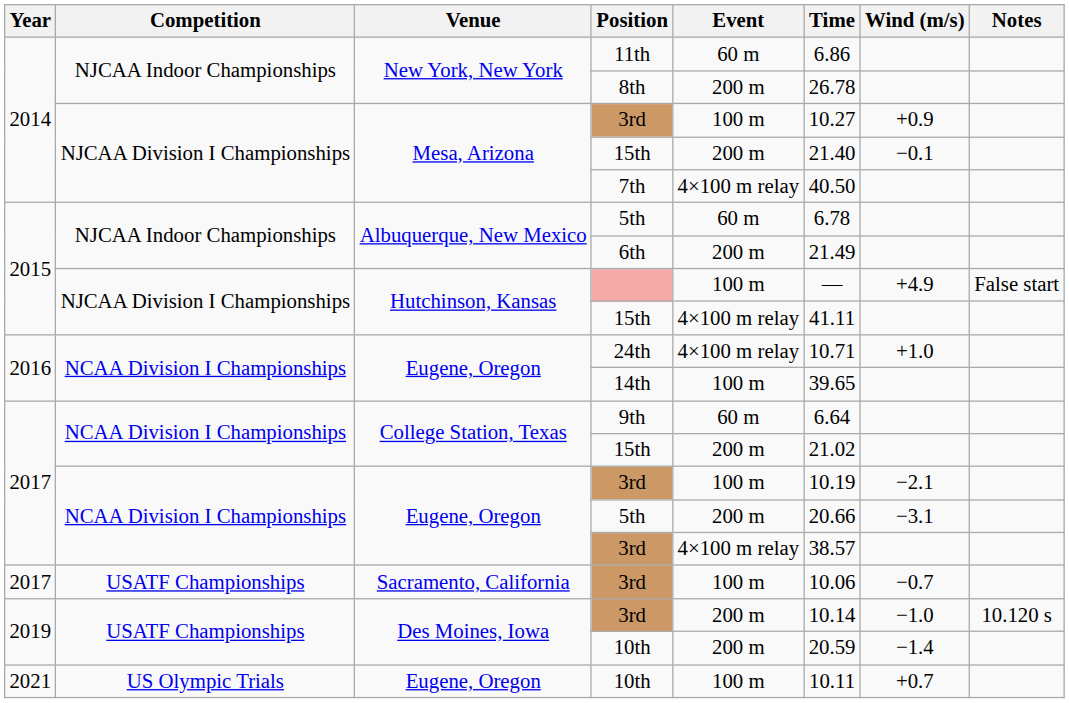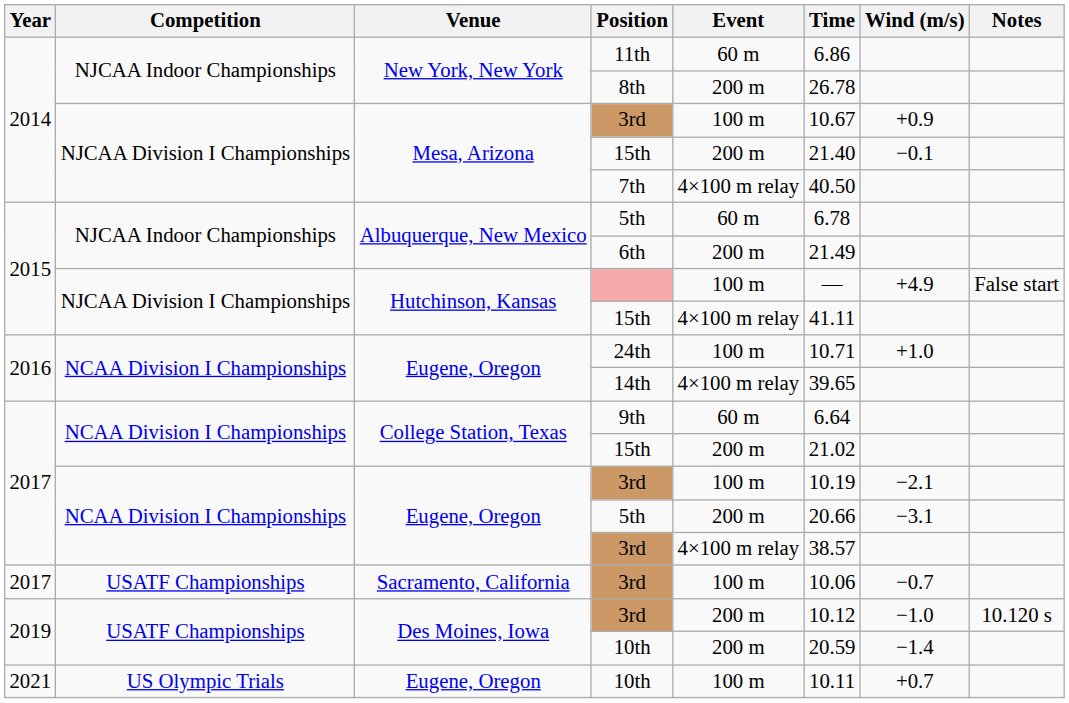 <table class="wikitable sortable" style=text-align:center>
 <tr>
 <th>Year</th>
 <th>Competition</th>
 <th>Venue</th>
 <th>Position</th>
 <th>Event</th>
 <th>Time</th>
 <th>Wind (m/s)</th>
 <th>Notes</th>
 </tr>
 <tr>
 <td rowspan=5>2014</td>
 <td rowspan=2>NJCAA Indoor Championships</td>
 <td rowspan=2><a href='#'>New York, New York</a></td>
 <td>11th</td>
 <td>60 m</td>
 <td>6.86</td>
 <td></td>
 <td></td>
 </tr>
 <tr>
 <td>8th</td>
 <td>200 m</td>
 <td>26.78</td>
 <td></td>
 <td></td>
 </tr>
 <tr>
 <td rowspan=3>NJCAA Division I Championships</td>
 <td rowspan=3><a href='#'>Mesa, Arizona</a></td>
 <td bgcolor=cc9966>3rd</td>
 <td>100 m</td>
-<td>10.27</td>
+<td>10.67</td>
 <td>+0.9</td>
 <td></td>
 </tr>
 <tr>
 <td>15th</td>
 <td>200 m</td>
 <td>21.40</td>
 <td>−0.1</td>
 <td></td>
 </tr>
 <tr>
 <td>7th</td>
 <td data-sort-value="400 relay">4×100 m relay</td>
 <td>40.50</td>
 <td></td>
 <td></td>
 </tr>
 <tr>
 <td rowspan=4>2015</td>
 <td rowspan=2>NJCAA Indoor Championships</td>
 <td rowspan=2><a href='#'>Albuquerque, New Mexico</a></td>
 <td>5th</td>
 <td>60 m</td>
 <td>6.78</td>
 <td></td>
 <td></td>
 </tr>
 <tr>
 <td>6th</td>
 <td>200 m</td>
 <td>21.49</td>
 <td></td>
 <td></td>
 </tr>
 <tr>
 <td rowspan=2>NJCAA Division I Championships</td>
 <td rowspan=2><a href='#'>Hutchinson, Kansas</a></td>
 <td bgcolor=f5a9a9></td>
 <td>100 m</td>
 <td data-sort-value=999.99>—</td>
 <td>+4.9</td>
 <td>False start</td>
 </tr>
 <tr>
 <td>15th</td>
 <td data-sort-value="400 relay">4×100 m relay</td>
 <td>41.11</td>
 <td></td>
 <td></td>
 </tr>
 <tr>
 <td rowspan=2>2016</td>
 <td rowspan=2><a href='#'>NCAA Division I Championships</a></td>
 <td rowspan=2><a href='#'>Eugene, Oregon</a></td>
 <td>24th</td>
-<td data-sort-value="400 relay">4×100 m relay</td>
+<td>100 m</td>
 <td>10.71</td>
 <td>+1.0</td>
 <td></td>
 </tr>
 <tr>
 <td>14th</td>
-<td>100 m</td>
+<td data-sort-value="400 relay">4×100 m relay</td>
 <td>39.65</td>
 <td></td>
 <td></td>
 </tr>
 <tr>
 <td rowspan=5>2017</td>
 <td rowspan=2><a href='#'>NCAA Division I Championships</a></td>
 <td rowspan=2><a href='#'>College Station, Texas</a></td>
 <td>9th</td>
 <td>60 m</td>
 <td>6.64</td>
 <td></td>
 <td></td>
 </tr>
 <tr>
 <td>15th</td>
 <td>200 m</td>
 <td>21.02</td>
 <td></td>
 <td></td>
 </tr>
 <tr>
 <td rowspan=3><a href='#'>NCAA Division I Championships</a></td>
 <td rowspan=3><a href='#'>Eugene, Oregon</a></td>
 <td bgcolor=cc9966>3rd</td>
 <td>100 m</td>
 <td>10.19</td>
 <td>−2.1</td>
 <td></td>
 </tr>
 <tr>
 <td>5th</td>
 <td>200 m</td>
 <td>20.66</td>
 <td>−3.1</td>
 <td></td>
 </tr>
 <tr>
 <td bgcolor=cc9966>3rd</td>
 <td data-sort-value="400 relay">4×100 m relay</td>
 <td>38.57</td>
 <td></td>
 <td></td>
 </tr>
 <tr>
 <td>2017</td>
 <td><a href='#'>USATF Championships</a></td>
 <td><a href='#'>Sacramento, California</a></td>
 <td bgcolor=cc9966>3rd</td>
 <td>100 m</td>
 <td>10.06</td>
 <td>−0.7</td>
 <td></td>
 </tr>
 <tr>
 <td rowspan=2>2019</td>
 <td rowspan=2><a href='#'>USATF Championships</a></td>
 <td rowspan=2><a href='#'>Des Moines, Iowa</a></td>
 <td bgcolor=cc9966>3rd</td>
 <td>200 m</td>
-<td>10.14</td>
+<td>10.12</td>
 <td>−1.0</td>
 <td>10.120 s</td>
 </tr>
 <tr>
 <td>10th</td>
 <td>200 m</td>
 <td>20.59</td>
 <td>−1.4</td>
 <td></td>
 </tr>
 <tr>
 <td>2021</td>
 <td><a href='#'>US Olympic Trials</a></td>
 <td><a href='#'>Eugene, Oregon</a></td>
 <td>10th</td>
 <td>100 m</td>
 <td>10.11</td>
 <td>+0.7</td>
 <td></td>
 </tr>
 </table>
